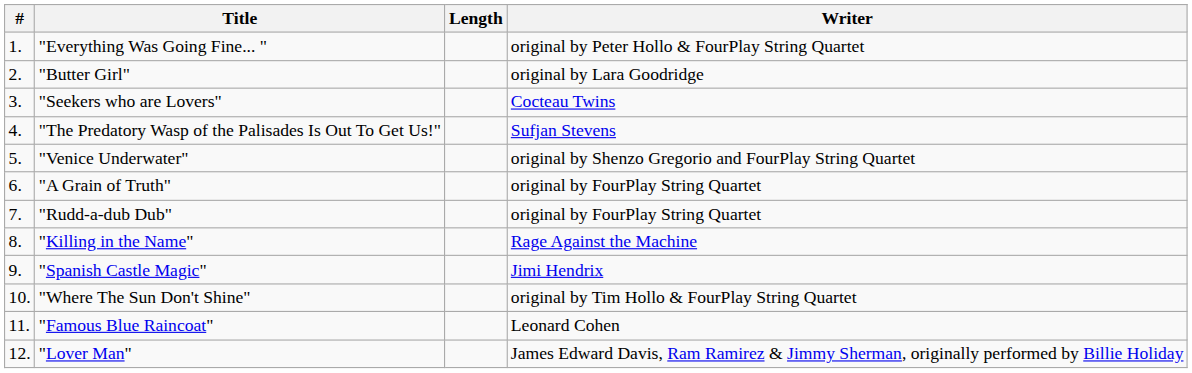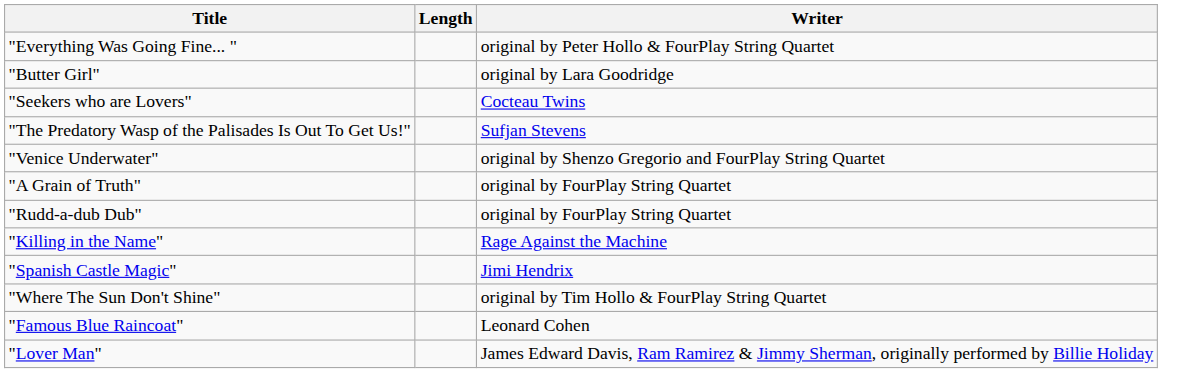 <table class="wikitable sortable">
 <tr>
-<th>#</th>
 <th>Title</th>
 <th>Length</th>
 <th>Writer</th>
 </tr>
 <tr>
-<td>1.</td>
 <td>"Everything Was Going Fine... "</td>
 <td></td>
 <td>original by Peter Hollo & FourPlay String Quartet</td>
 </tr>
 <tr>
-<td>2.</td>
 <td>"Butter Girl"</td>
 <td></td>
 <td>original by Lara Goodridge</td>
 </tr>
 <tr>
-<td>3.</td>
 <td>"Seekers who are Lovers"</td>
 <td></td>
 <td><a href='#'>Cocteau Twins</a></td>
 </tr>
 <tr>
-<td>4.</td>
 <td>"The Predatory Wasp of the Palisades Is Out To Get Us!"</td>
 <td></td>
 <td><a href='#'>Sufjan Stevens</a></td>
 </tr>
 <tr>
-<td>5.</td>
 <td>"Venice Underwater"</td>
 <td></td>
 <td>original by Shenzo Gregorio and FourPlay String Quartet</td>
 </tr>
 <tr>
-<td>6.</td>
 <td>"A Grain of Truth"</td>
 <td></td>
 <td>original by FourPlay String Quartet</td>
 </tr>
 <tr>
-<td>7.</td>
 <td>"Rudd-a-dub Dub"</td>
 <td></td>
 <td>original by FourPlay String Quartet</td>
 </tr>
 <tr>
-<td>8.</td>
 <td>"<a href='#'>Killing in the Name</a>"</td>
 <td></td>
 <td><a href='#'>Rage Against the Machine</a></td>
 </tr>
 <tr>
-<td>9.</td>
 <td>"<a href='#'>Spanish Castle Magic</a>"</td>
 <td></td>
 <td><a href='#'>Jimi Hendrix</a></td>
 </tr>
 <tr>
-<td>10.</td>
 <td>"Where The Sun Don't Shine"</td>
 <td></td>
 <td>original by Tim Hollo & FourPlay String Quartet</td>
 </tr>
 <tr>
-<td>11.</td>
 <td>"<a href='#'>Famous Blue Raincoat</a>"</td>
 <td></td>
 <td>Leonard Cohen</td>
 </tr>
 <tr>
-<td>12.</td>
 <td>"<a href='#'>Lover Man</a>"</td>
 <td></td>
 <td>James Edward Davis, <a href='#'>Ram Ramirez</a> & <a href='#'>Jimmy Sherman</a>, originally performed by <a href='#'>Billie Holiday</a></td>
 </tr>
 </table>
